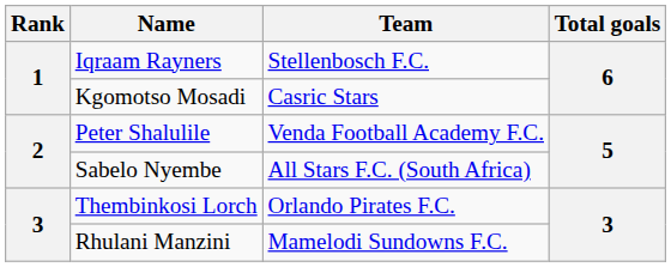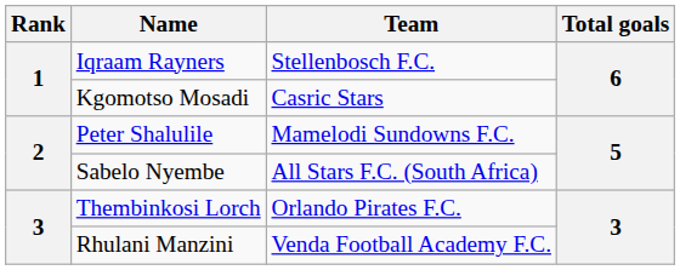 <table class="wikitable">
 <tr>
 <th>Rank</th>
 <th>Name</th>
 <th>Team</th>
 <th>Total goals</th>
 </tr>
 <tr>
 <th rowspan="2">1</th>
 <td><a href='#'>Iqraam Rayners</a></td>
 <td><a href='#'>Stellenbosch F.C.</a></td>
 <th rowspan="2">6</th>
 </tr>
 <tr>
 <td>Kgomotso Mosadi</td>
 <td><a href='#'>Casric Stars</a></td>
 </tr>
 <tr>
 <th rowspan="2">2</th>
 <td><a href='#'>Peter Shalulile</a></td>
-<td><a href='#'>Venda Football Academy F.C.</a></td>
+<td><a href='#'>Mamelodi Sundowns F.C.</a></td>
 <th rowspan="2">5</th>
 </tr>
 <tr>
 <td>Sabelo Nyembe</td>
 <td><a href='#'>All Stars F.C. (South Africa)</a></td>
 </tr>
 <tr>
 <th rowspan="2">3</th>
 <td><a href='#'>Thembinkosi Lorch</a></td>
 <td><a href='#'>Orlando Pirates F.C.</a></td>
 <th rowspan="2">3</th>
 </tr>
 <tr>
 <td>Rhulani Manzini</td>
-<td><a href='#'>Mamelodi Sundowns F.C.</a></td>
+<td><a href='#'>Venda Football Academy F.C.</a></td>
 </tr>
 </table>
